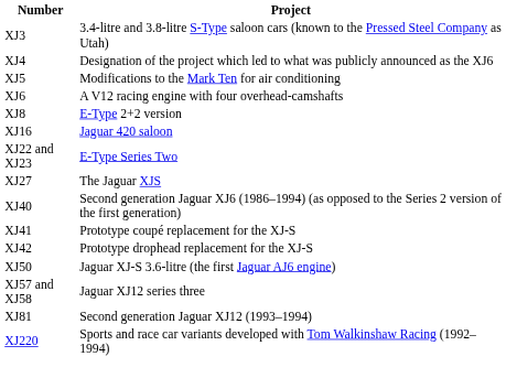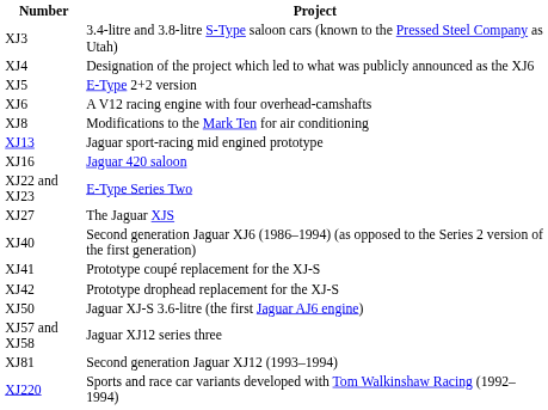 <table>
 <tr>
 <th>Number</th>
 <th>Project</th>
 </tr>
 <tr>
 <td>XJ3</td>
 <td>3.4-litre and 3.8-litre <a href='#'>S-Type</a> saloon cars (known to the <a href='#'>Pressed Steel Company</a> as Utah)</td>
 </tr>
 <tr>
 <td>XJ4</td>
 <td>Designation of the project which led to what was publicly announced as the XJ6</td>
 </tr>
 <tr>
 <td>XJ5</td>
-<td>Modifications to the <a href='#'>Mark Ten</a> for air conditioning</td>
+<td><a href='#'>E-Type</a> 2+2 version</td>
 </tr>
 <tr>
 <td>XJ6</td>
 <td>A V12 racing engine with four overhead-camshafts</td>
 </tr>
 <tr>
 <td>XJ8</td>
-<td><a href='#'>E-Type</a> 2+2 version</td>
+<td>Modifications to the <a href='#'>Mark Ten</a> for air conditioning</td>
+</tr>
+<tr>
+<td><a href='#'>XJ13</a></td>
+<td>Jaguar sport-racing mid engined prototype</td>
 </tr>
 <tr>
 <td>XJ16</td>
 <td><a href='#'>Jaguar 420 saloon</a></td>
 </tr>
 <tr>
 <td>XJ22 and XJ23</td>
 <td><a href='#'>E-Type Series Two</a></td>
 </tr>
 <tr>
 <td>XJ27</td>
 <td>The Jaguar <a href='#'>XJS</a></td>
 </tr>
 <tr>
 <td>XJ40</td>
 <td>Second generation Jaguar XJ6 (1986–1994) (as opposed to the Series 2 version of the first generation)</td>
 </tr>
 <tr>
 <td>XJ41</td>
 <td>Prototype coupé replacement for the XJ-S</td>
 </tr>
 <tr>
 <td>XJ42</td>
 <td>Prototype drophead replacement for the XJ-S</td>
 </tr>
 <tr>
 <td>XJ50</td>
 <td>Jaguar XJ-S 3.6-litre (the first <a href='#'>Jaguar AJ6 engine</a>)</td>
 </tr>
 <tr>
 <td>XJ57 and XJ58</td>
 <td>Jaguar XJ12 series three</td>
 </tr>
 <tr>
 <td>XJ81</td>
 <td>Second generation Jaguar XJ12 (1993–1994)</td>
 </tr>
 <tr>
 <td><a href='#'>XJ220</a></td>
 <td>Sports and race car variants developed with <a href='#'>Tom Walkinshaw Racing</a> (1992–1994)</td>
 </tr>
 </table>
